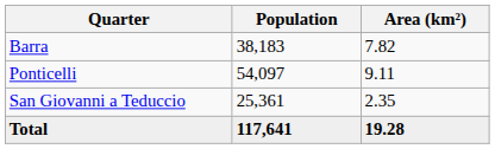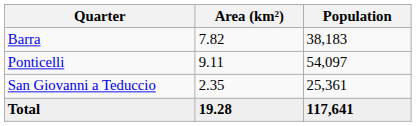 <table class="wikitable sortable">
 <tr>
 <th width="200px">Quarter</th>
+<th width="110px">Area (km²)</th>
 <th width="110px">Population</th>
-<th width="110px">Area (km²)</th>
 </tr>
 <tr>
 <td><a href='#'>Barra</a></td>
+<td><div>7.82</div></td>
 <td><div>38,183</div></td>
-<td><div>7.82</div></td>
 </tr>
 <tr>
 <td><a href='#'>Ponticelli</a></td>
+<td><div>9.11</div></td>
 <td><div>54,097</div></td>
-<td><div>9.11</div></td>
 </tr>
 <tr>
 <td><a href='#'>San Giovanni a Teduccio</a></td>
+<td><div>2.35</div></td>
 <td><div>25,361</div></td>
-<td><div>2.35</div></td>
 </tr>
 <tr bgcolor="#EFEFEF">
 <td><strong>Total</strong></td>
+<td><div><strong>19.28</strong></div></td>
 <td><div><strong>117,641</strong></div></td>
-<td><div><strong>19.28</strong></div></td>
 </tr>
 </table>
